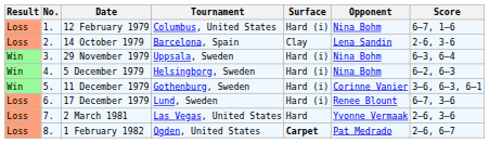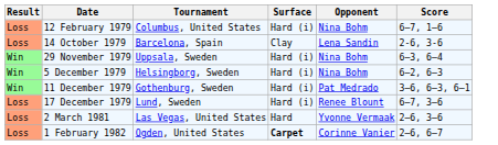 <table class="sortable wikitable" style="font-size:97%">
 <tr>
 <th>Result</th>
-<th>No.</th>
 <th>Date</th>
 <th>Tournament</th>
 <th>Surface</th>
 <th>Opponent</th>
 <th>Score</th>
 </tr>
 <tr bgcolor=f0f8ff>
 <td style="background:#ffa07a;">Loss</td>
-<td>1.</td>
 <td>12 February 1979</td>
 <td><a href='#'>Columbus</a>, United States</td>
 <td>Hard (i)</td>
 <td> <a href='#'>Nina Bohm</a></td>
 <td>6–7, 1–6</td>
 </tr>
 <tr bgcolor=f0f8ff>
 <td style="background:#ffa07a;">Loss</td>
-<td>2.</td>
 <td>14 October 1979</td>
 <td><a href='#'>Barcelona</a>, Spain</td>
 <td>Clay</td>
 <td> <a href='#'>Lena Sandin</a></td>
 <td>2-6, 3-6</td>
 </tr>
 <tr style="background:#f0f8ff;">
 <td style="background:#98fb98;">Win</td>
-<td>3.</td>
 <td>29 November 1979</td>
 <td><a href='#'>Uppsala</a>, Sweden</td>
 <td>Hard (i)</td>
 <td> <a href='#'>Nina Bohm</a></td>
 <td>6–3, 6–4</td>
 </tr>
 <tr style="background:#f0f8ff;">
 <td style="background:#98fb98;">Win</td>
-<td>4.</td>
 <td>5 December 1979</td>
 <td><a href='#'>Helsingborg</a>, Sweden</td>
 <td>Hard (i)</td>
 <td> <a href='#'>Nina Bohm</a></td>
 <td>6–2, 6–3</td>
 </tr>
 <tr style="background:#f0f8ff;">
 <td style="background:#98fb98;">Win</td>
-<td>5.</td>
 <td>11 December 1979</td>
 <td><a href='#'>Gothenburg</a>, Sweden</td>
 <td>Hard (i)</td>
-<td> <a href='#'>Corinne Vanier</a></td>
+<td> <a href='#'>Pat Medrado</a></td>
 <td>3–6, 6–3, 6–1</td>
 </tr>
 <tr style="background:#f0f8ff;">
 <td style="background:#ffa07a;">Loss</td>
-<td>6.</td>
 <td>17 December 1979</td>
 <td><a href='#'>Lund</a>, Sweden</td>
 <td>Hard (i)</td>
 <td> <a href='#'>Renee Blount</a></td>
 <td>6–7, 3–6</td>
 </tr>
 <tr bgcolor=f0f8ff>
 <td style="background:#ffa07a;">Loss</td>
-<td>7.</td>
 <td>2 March 1981</td>
 <td><a href='#'>Las Vegas</a>, United States</td>
 <td>Hard</td>
 <td> <a href='#'>Yvonne Vermaak</a></td>
 <td>2–6, 3–6</td>
 </tr>
 <tr bgcolor=f0f8ff>
 <td style="background:#ffa07a;">Loss</td>
-<td>8.</td>
 <td>1 February 1982</td>
 <td><a href='#'>Ogden</a>, United States</td>
 <td><strong>Carpet</strong></td>
-<td> <a href='#'>Pat Medrado</a></td>
+<td> <a href='#'>Corinne Vanier</a></td>
 <td>2–6, 6–7</td>
 </tr>
 </table>
